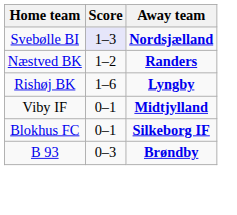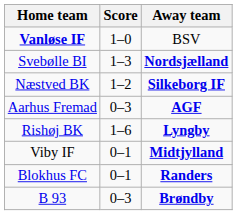 <table class="wikitable" style="text-align: center">
 <tr>
 <th>Home team</th>
 <th>Score</th>
 <th>Away team</th>
 </tr>
 <tr>
+<td><strong><a href='#'>Vanløse IF</a></strong></td>
+<td>1–0</td>
+<td>BSV</td>
+</tr>
+<tr>
 <td><a href='#'>Svebølle BI</a></td>
-<td style="background: lavender;">1–3 </td>
+<td>1–3 </td>
 <td><strong><a href='#'>Nordsjælland</a></strong></td>
 </tr>
 <tr>
 <td><a href='#'>Næstved BK</a></td>
 <td>1–2</td>
-<td><strong><a href='#'>Randers</a></strong></td>
+<td><strong><a href='#'>Silkeborg IF</a></strong></td>
+</tr>
+<tr>
+<td><a href='#'>Aarhus Fremad</a></td>
+<td>0–3</td>
+<td><strong><a href='#'>AGF</a></strong></td>
 </tr>
 <tr>
 <td><a href='#'>Rishøj BK</a></td>
 <td>1–6</td>
 <td><strong><a href='#'>Lyngby</a></strong></td>
 </tr>
 <tr>
 <td>Viby IF</td>
 <td>0–1</td>
 <td><strong><a href='#'>Midtjylland</a></strong></td>
 </tr>
 <tr>
 <td><a href='#'>Blokhus FC</a></td>
 <td>0–1</td>
-<td><strong><a href='#'>Silkeborg IF</a></strong></td>
+<td><strong><a href='#'>Randers</a></strong></td>
 </tr>
 <tr>
 <td><a href='#'>B 93</a></td>
 <td>0–3</td>
 <td><strong><a href='#'>Brøndby</a></strong></td>
 </tr>
 </table>
